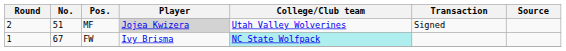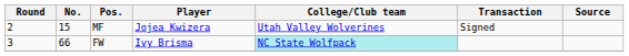 <table class="wikitable sortable" style="width:90%; text-align:center; font-size:95%; text-align:left;">
 <tr>
 <th>Round</th>
 <th>No.</th>
 <th>Pos.</th>
 <th>Player</th>
 <th>College/Club team</th>
 <th>Transaction</th>
 <th>Source</th>
 </tr>
 <tr>
 <td>2</td>
-<td>51</td>
+<td>15</td>
 <td>MF</td>
-<td style="background: lightgrey;"> <a href='#'>Jojea Kwizera</a></td>
+<td> <a href='#'>Jojea Kwizera</a></td>
 <td> <a href='#'>Utah Valley Wolverines</a></td>
 <td>Signed</td>
 <td></td>
 </tr>
 <tr>
-<td>1</td>
-<td>67</td>
+<td>3</td>
+<td>66</td>
 <td>FW</td>
 <td> <a href='#'>Ivy Brisma</a></td>
 <td style="background: paleturquoise;"> <a href='#'>NC State Wolfpack</a></td>
 <td></td>
 <td></td>
 </tr>
 <tr>
 </tr>
 </table>
